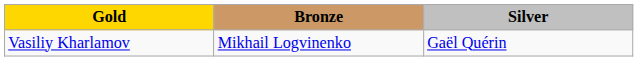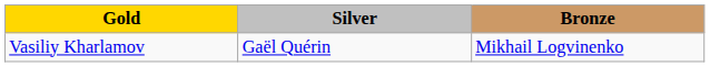 <table class="wikitable" style="text-align:left">
 <tr align="center">
 <td width=200 bgcolor=gold><strong>Gold</strong></td>
+<td width=200 bgcolor=silver><strong>Silver</strong></td>
 <td width=200 bgcolor=CC9966><strong>Bronze</strong></td>
-<td width=200 bgcolor=silver><strong>Silver</strong></td>
 </tr>
 <tr>
 <td><a href='#'>Vasiliy Kharlamov</a><br><em></em></td>
+<td><a href='#'>Gaël Quérin</a><br><em></em></td>
 <td><a href='#'>Mikhail Logvinenko</a><br><em></em></td>
-<td><a href='#'>Gaël Quérin</a><br><em></em></td>
 </tr>
 </table>
